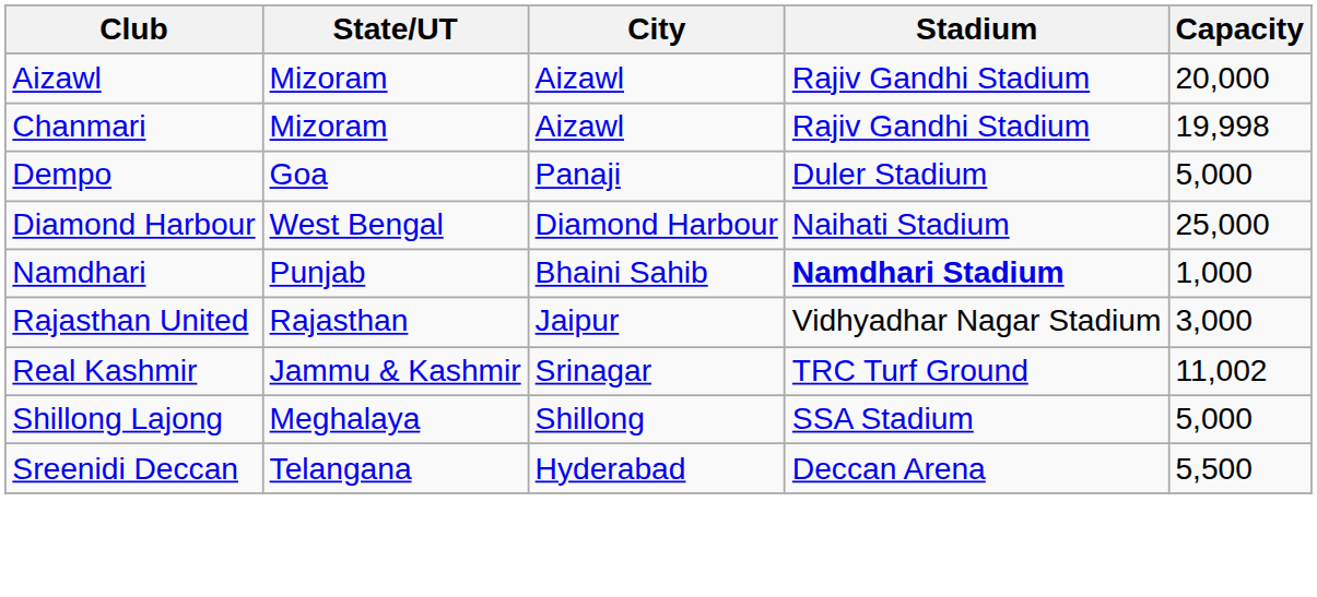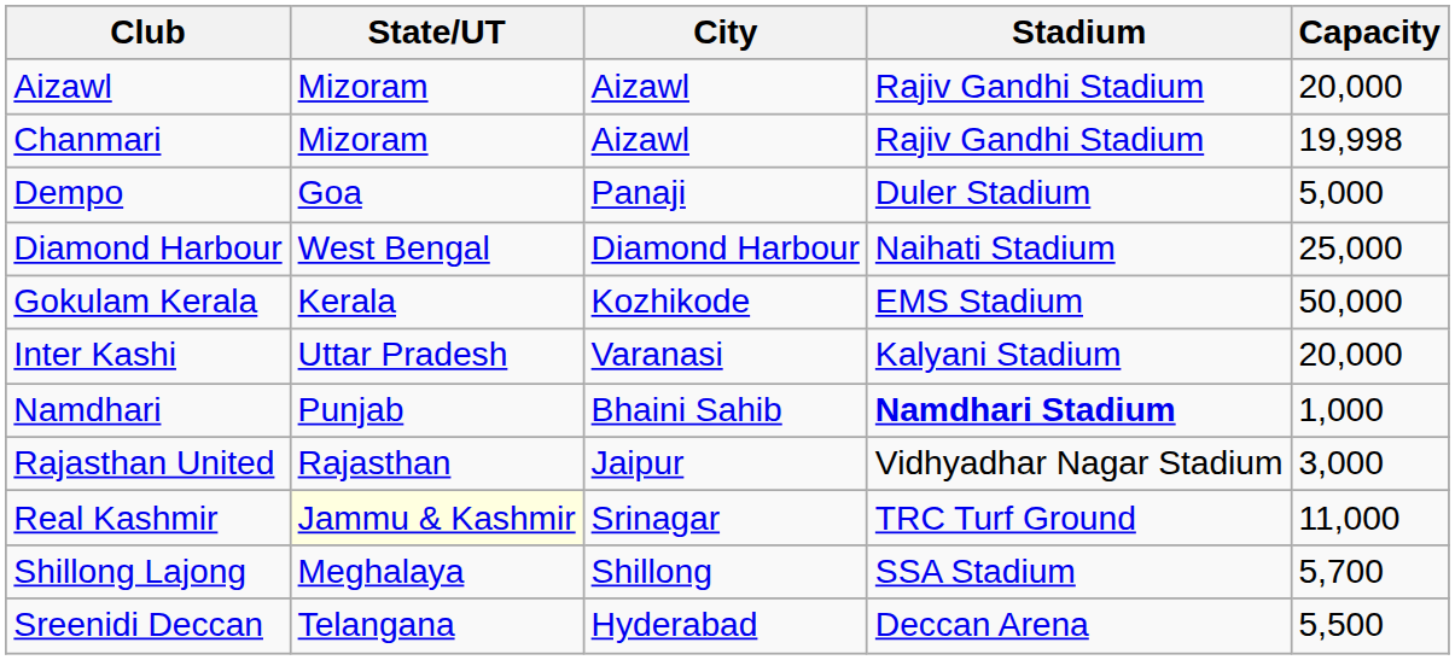 <table class="sortable wikitable" style="text-align: left; font-size">
 <tr>
 <th>Club</th>
 <th>State/UT</th>
 <th>City</th>
 <th>Stadium</th>
 <th>Capacity</th>
 </tr>
 <tr>
 <td><a href='#'>Aizawl</a></td>
 <td><a href='#'>Mizoram</a></td>
 <td><a href='#'>Aizawl</a></td>
 <td><a href='#'>Rajiv Gandhi Stadium</a></td>
 <td>20,000</td>
 </tr>
 <tr>
 <td><a href='#'>Chanmari</a></td>
 <td><a href='#'>Mizoram</a></td>
 <td><a href='#'>Aizawl</a></td>
 <td><a href='#'>Rajiv Gandhi Stadium</a></td>
 <td>19,998</td>
 </tr>
 <tr>
 <td><a href='#'>Dempo</a></td>
 <td><a href='#'>Goa</a></td>
 <td><a href='#'>Panaji</a></td>
 <td><a href='#'>Duler Stadium</a></td>
 <td>5,000</td>
 </tr>
 <tr>
 <td><a href='#'>Diamond Harbour</a></td>
 <td><a href='#'>West Bengal</a></td>
 <td><a href='#'>Diamond Harbour</a></td>
 <td><a href='#'>Naihati Stadium</a></td>
 <td>25,000</td>
 </tr>
 <tr>
+<td><a href='#'>Gokulam Kerala</a></td>
+<td><a href='#'>Kerala</a></td>
+<td><a href='#'>Kozhikode</a></td>
+<td><a href='#'>EMS Stadium</a></td>
+<td>50,000</td>
+</tr>
+<tr>
+<td><a href='#'>Inter Kashi</a></td>
+<td><a href='#'>Uttar Pradesh</a></td>
+<td><a href='#'>Varanasi</a></td>
+<td><a href='#'>Kalyani Stadium</a></td>
+<td>20,000</td>
+</tr>
+<tr>
 <td><a href='#'>Namdhari</a></td>
 <td><a href='#'>Punjab</a></td>
 <td><a href='#'>Bhaini Sahib</a></td>
 <td><strong><a href='#'>Namdhari Stadium</a></strong></td>
 <td>1,000</td>
 </tr>
 <tr>
 <td><a href='#'>Rajasthan United</a></td>
 <td><a href='#'>Rajasthan</a></td>
 <td><a href='#'>Jaipur</a></td>
 <td>Vidhyadhar Nagar Stadium</td>
 <td>3,000</td>
 </tr>
 <tr>
 <td><a href='#'>Real Kashmir</a></td>
-<td><a href='#'>Jammu & Kashmir</a></td>
+<td style="background: lightyellow;"><a href='#'>Jammu & Kashmir</a></td>
 <td><a href='#'>Srinagar</a></td>
 <td><a href='#'>TRC Turf Ground</a></td>
-<td>11,002</td>
+<td>11,000</td>
 </tr>
 <tr>
 <td><a href='#'>Shillong Lajong</a></td>
 <td><a href='#'>Meghalaya</a></td>
 <td><a href='#'>Shillong</a></td>
 <td><a href='#'>SSA Stadium</a></td>
-<td>5,000</td>
+<td>5,700</td>
 </tr>
 <tr>
 <td><a href='#'>Sreenidi Deccan</a></td>
 <td><a href='#'>Telangana</a></td>
 <td><a href='#'>Hyderabad</a></td>
 <td><a href='#'>Deccan Arena</a></td>
 <td>5,500</td>
 </tr>
 </table>
